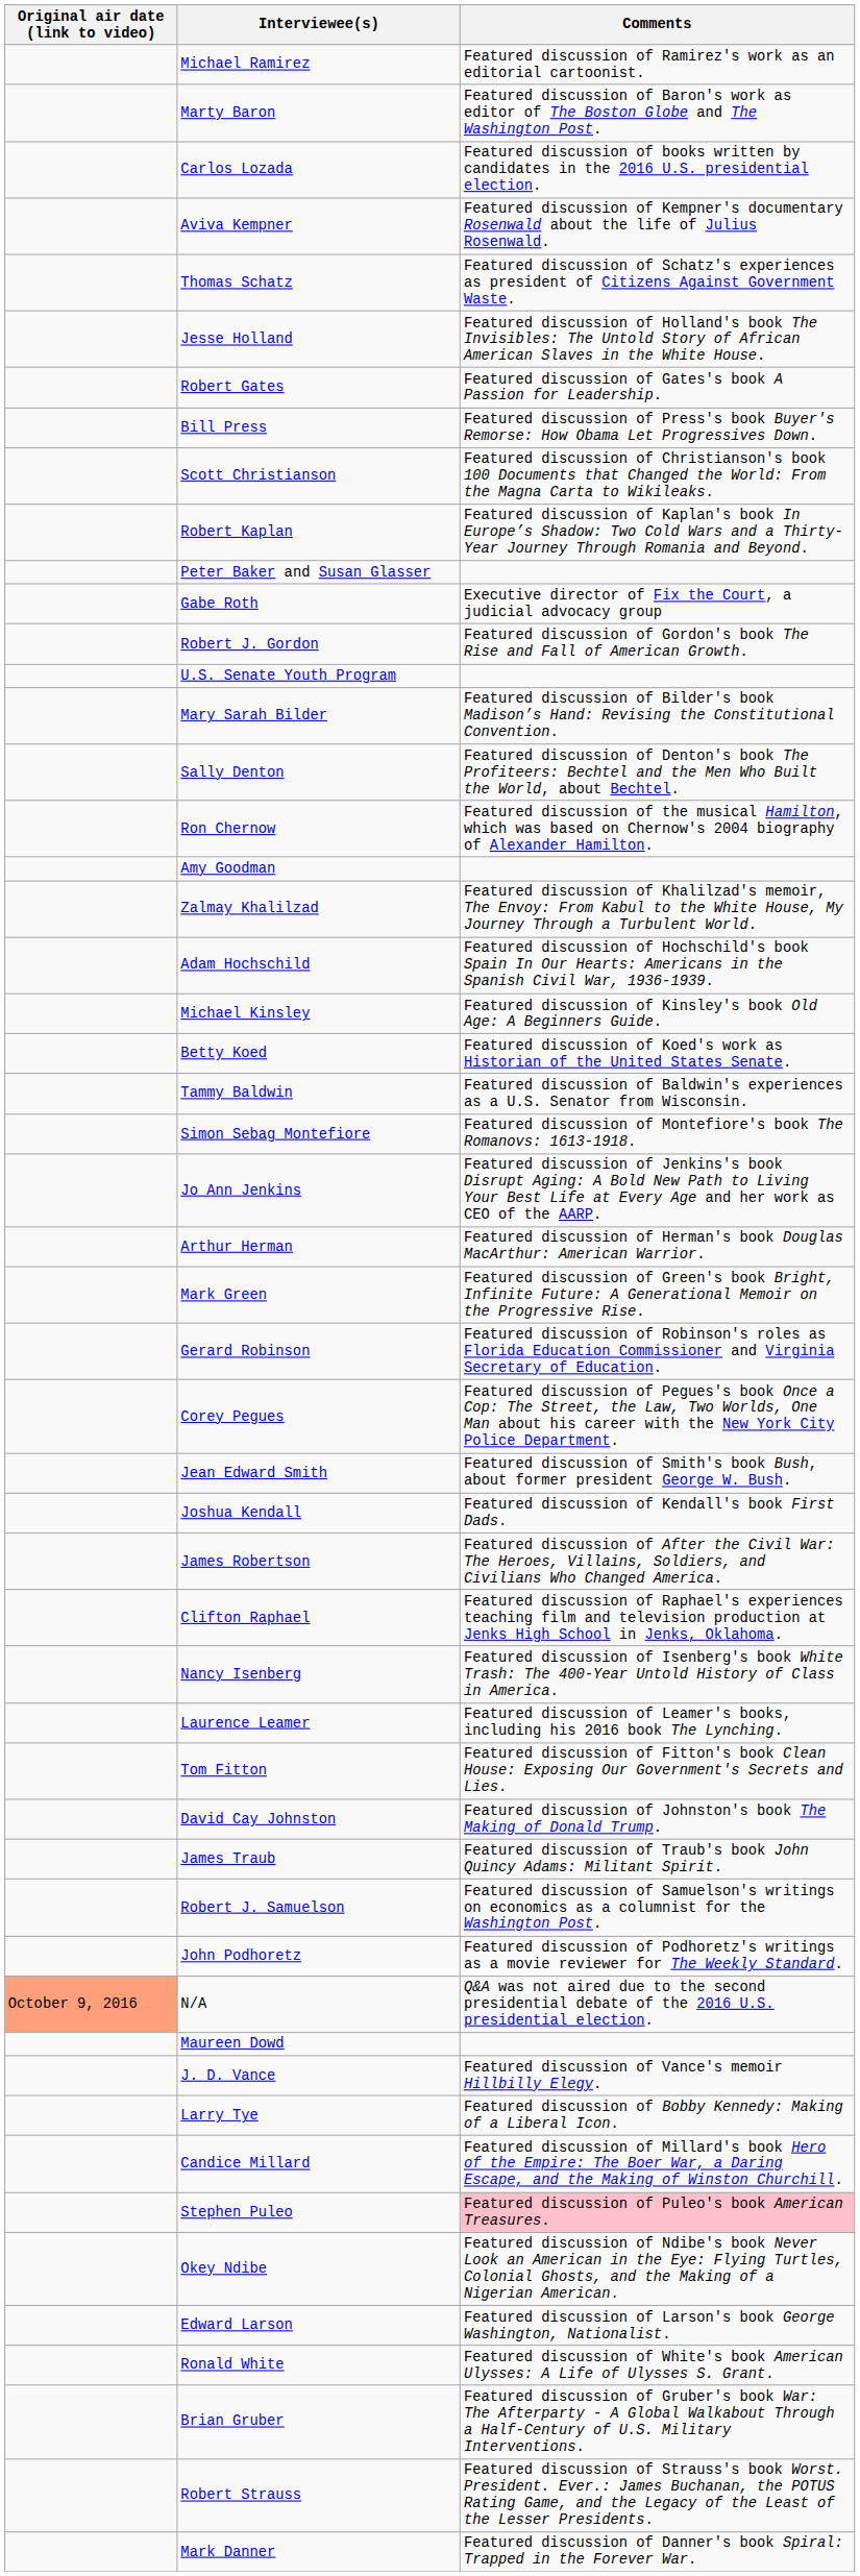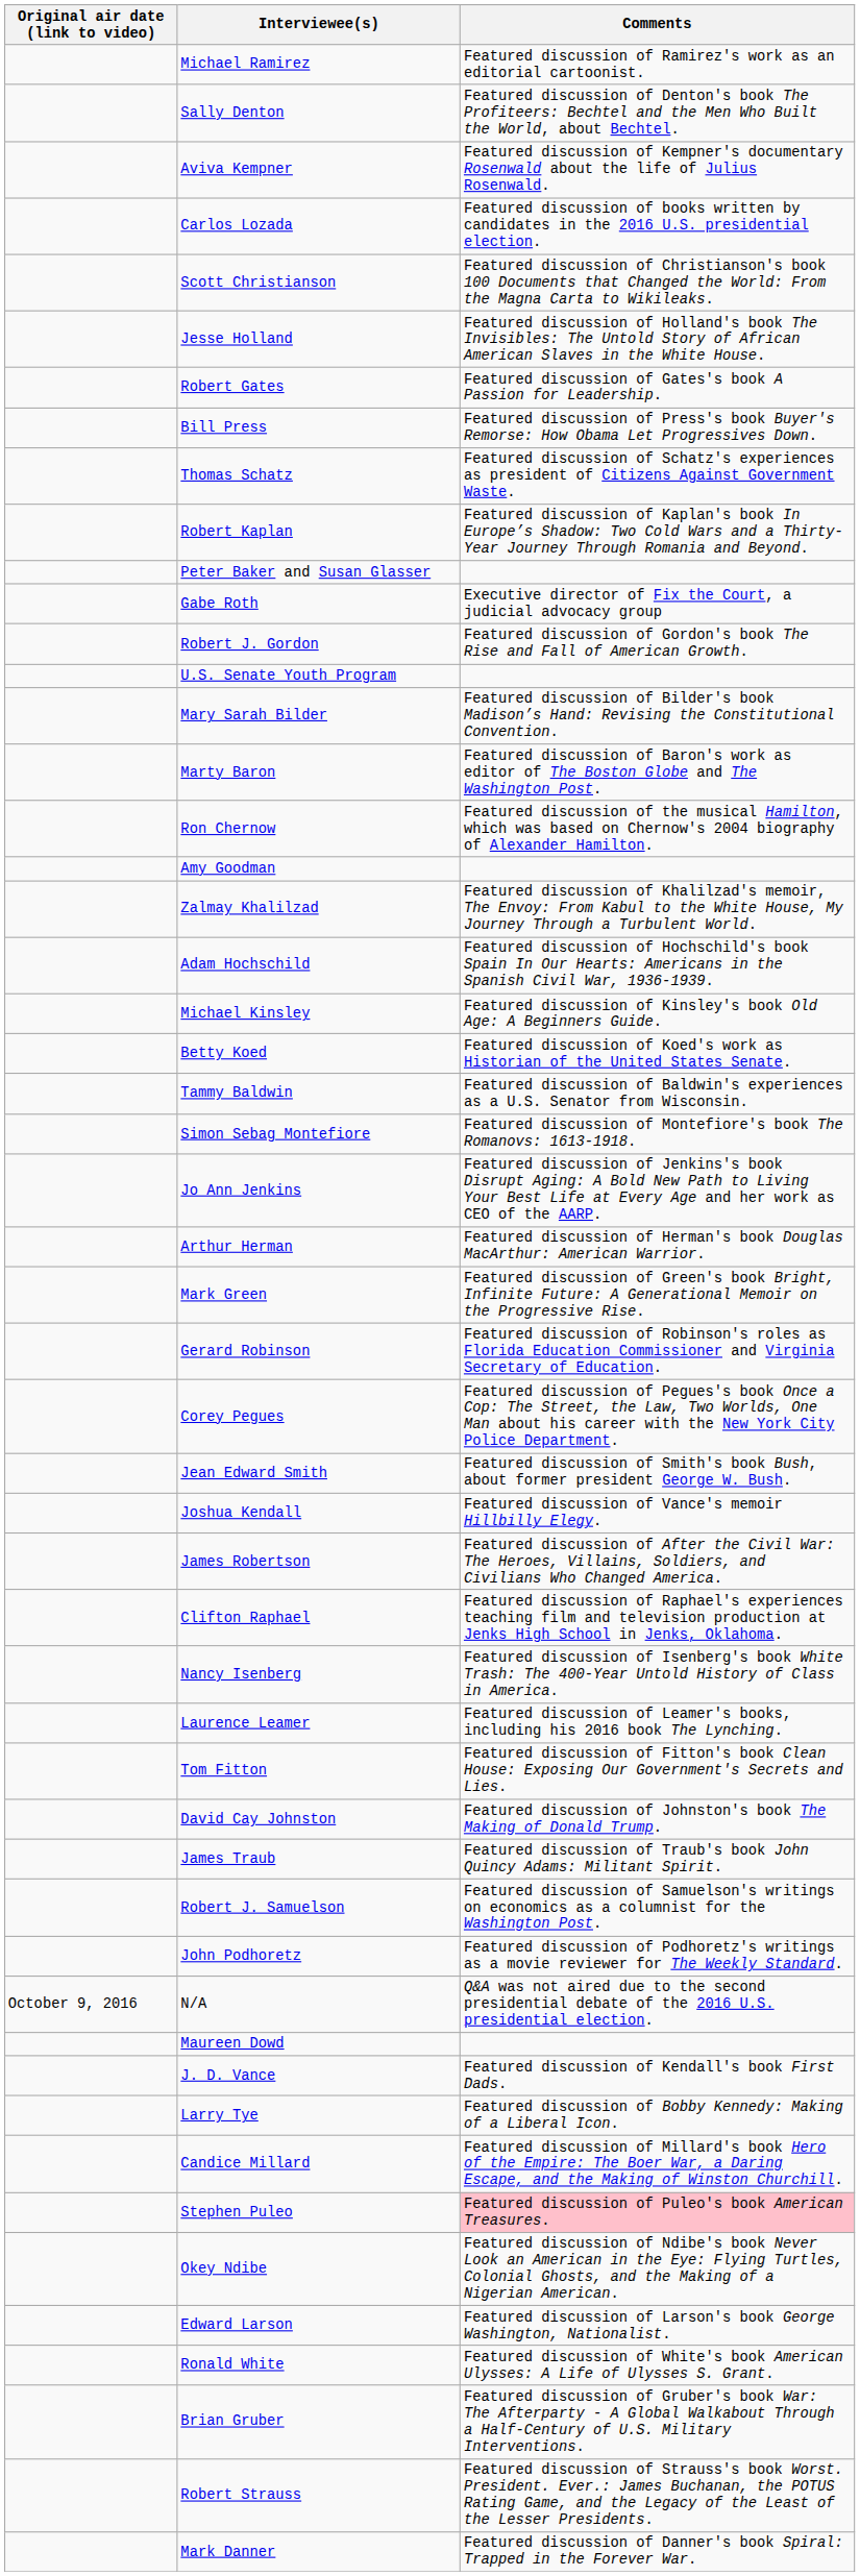 <table class="wikitable">
 <tr>
 <th width="150">Original air date<br>(link to video)</th>
 <th width="250">Interviewee(s)</th>
 <th width="350">Comments</th>
 </tr>
 <tr>
 <td></td>
 <td><a href='#'>Michael Ramirez</a></td>
 <td>Featured discussion of Ramirez's work as an editorial cartoonist.</td>
 </tr>
 <tr>
 <td></td>
-<td><a href='#'>Marty Baron</a></td>
-<td>Featured discussion of Baron's work as editor of <em><a href='#'>The Boston Globe</a></em> and <em><a href='#'>The Washington Post</a></em>.</td>
+<td><a href='#'>Sally Denton</a></td>
+<td>Featured discussion of Denton's book <em>The Profiteers: Bechtel and the Men Who Built the World</em>, about <a href='#'>Bechtel</a>.</td>
+</tr>
+<tr>
+<td></td>
+<td><a href='#'>Aviva Kempner</a></td>
+<td>Featured discussion of Kempner's documentary <em><a href='#'>Rosenwald</a></em> about the life of <a href='#'>Julius Rosenwald</a>.</td>
 </tr>
 <tr>
 <td></td>
 <td><a href='#'>Carlos Lozada</a></td>
 <td>Featured discussion of books written by candidates in the <a href='#'>2016 U.S. presidential election</a>.</td>
 </tr>
 <tr>
 <td></td>
-<td><a href='#'>Aviva Kempner</a></td>
-<td>Featured discussion of Kempner's documentary <em><a href='#'>Rosenwald</a></em> about the life of <a href='#'>Julius Rosenwald</a>.</td>
-</tr>
-<tr>
-<td></td>
-<td><a href='#'>Thomas Schatz</a></td>
-<td>Featured discussion of Schatz's experiences as president of <a href='#'>Citizens Against Government Waste</a>.</td>
+<td><a href='#'>Scott Christianson</a></td>
+<td>Featured discussion of Christianson's book <em>100 Documents that Changed the World: From the Magna Carta to Wikileaks</em>.</td>
 </tr>
 <tr>
 <td></td>
 <td><a href='#'>Jesse Holland</a></td>
 <td>Featured discussion of Holland's book <em>The Invisibles: The Untold Story of African American Slaves in the White House</em>.</td>
 </tr>
 <tr>
 <td></td>
 <td><a href='#'>Robert Gates</a></td>
 <td>Featured discussion of Gates's book <em>A Passion for Leadership</em>.</td>
 </tr>
 <tr>
 <td></td>
 <td><a href='#'>Bill Press</a></td>
 <td>Featured discussion of Press's book <em>Buyer's Remorse: How Obama Let Progressives Down</em>.</td>
 </tr>
 <tr>
 <td></td>
-<td><a href='#'>Scott Christianson</a></td>
-<td>Featured discussion of Christianson's book <em>100 Documents that Changed the World: From the Magna Carta to Wikileaks</em>.</td>
+<td><a href='#'>Thomas Schatz</a></td>
+<td>Featured discussion of Schatz's experiences as president of <a href='#'>Citizens Against Government Waste</a>.</td>
 </tr>
 <tr>
 <td></td>
 <td><a href='#'>Robert Kaplan</a></td>
 <td>Featured discussion of Kaplan's book <em>In Europe’s Shadow: Two Cold Wars and a Thirty-Year Journey Through Romania and Beyond</em>.</td>
 </tr>
 <tr>
 <td></td>
 <td><a href='#'>Peter Baker</a> and <a href='#'>Susan Glasser</a></td>
 <td></td>
 </tr>
 <tr>
 <td></td>
 <td><a href='#'>Gabe Roth</a></td>
 <td>Executive director of <a href='#'>Fix the Court</a>, a judicial advocacy group</td>
 </tr>
 <tr>
 <td></td>
 <td><a href='#'>Robert J. Gordon</a></td>
 <td>Featured discussion of Gordon's book <em>The Rise and Fall of American Growth</em>.</td>
 </tr>
 <tr>
 <td></td>
 <td><a href='#'>U.S. Senate Youth Program</a></td>
 <td></td>
 </tr>
 <tr>
 <td></td>
 <td><a href='#'>Mary Sarah Bilder</a></td>
 <td>Featured discussion of Bilder's book <em>Madison’s Hand: Revising the Constitutional Convention</em>.</td>
 </tr>
 <tr>
 <td></td>
-<td><a href='#'>Sally Denton</a></td>
-<td>Featured discussion of Denton's book <em>The Profiteers: Bechtel and the Men Who Built the World</em>, about <a href='#'>Bechtel</a>.</td>
+<td><a href='#'>Marty Baron</a></td>
+<td>Featured discussion of Baron's work as editor of <em><a href='#'>The Boston Globe</a></em> and <em><a href='#'>The Washington Post</a></em>.</td>
 </tr>
 <tr>
 <td></td>
 <td><a href='#'>Ron Chernow</a></td>
 <td>Featured discussion of the musical <em><a href='#'>Hamilton</a></em>, which was based on Chernow's 2004 biography of <a href='#'>Alexander Hamilton</a>.</td>
 </tr>
 <tr>
 <td></td>
 <td><a href='#'>Amy Goodman</a></td>
 <td></td>
 </tr>
 <tr>
 <td></td>
 <td><a href='#'>Zalmay Khalilzad</a></td>
 <td>Featured discussion of Khalilzad's memoir, <em>The Envoy: From Kabul to the White House, My Journey Through a Turbulent World</em>.</td>
 </tr>
 <tr>
 <td></td>
 <td><a href='#'>Adam Hochschild</a></td>
 <td>Featured discussion of Hochschild's book <em>Spain In Our Hearts: Americans in the Spanish Civil War, 1936-1939</em>.</td>
 </tr>
 <tr>
 <td></td>
 <td><a href='#'>Michael Kinsley</a></td>
 <td>Featured discussion of Kinsley's book <em>Old Age: A Beginners Guide</em>.</td>
 </tr>
 <tr>
 <td></td>
 <td><a href='#'>Betty Koed</a></td>
 <td>Featured discussion of Koed's work as <a href='#'>Historian of the United States Senate</a>.</td>
 </tr>
 <tr>
 <td></td>
 <td><a href='#'>Tammy Baldwin</a></td>
 <td>Featured discussion of Baldwin's experiences as a U.S. Senator from Wisconsin.</td>
 </tr>
 <tr>
 <td></td>
 <td><a href='#'>Simon Sebag Montefiore</a></td>
 <td>Featured discussion of Montefiore's book <em>The Romanovs: 1613-1918</em>.</td>
 </tr>
 <tr>
 <td></td>
 <td><a href='#'>Jo Ann Jenkins</a></td>
 <td>Featured discussion of Jenkins's book <em>Disrupt Aging: A Bold New Path to Living Your Best Life at Every Age</em> and her work as CEO of the <a href='#'>AARP</a>.</td>
 </tr>
 <tr>
 <td></td>
 <td><a href='#'>Arthur Herman</a></td>
 <td>Featured discussion of Herman's book <em>Douglas MacArthur: American Warrior</em>.</td>
 </tr>
 <tr>
 <td><br></td>
 <td><a href='#'>Mark Green</a></td>
 <td>Featured discussion of Green's book <em>Bright, Infinite Future: A Generational Memoir on the Progressive Rise</em>.</td>
 </tr>
 <tr>
 <td></td>
 <td><a href='#'>Gerard Robinson</a></td>
 <td>Featured discussion of Robinson's roles as <a href='#'>Florida Education Commissioner</a> and <a href='#'>Virginia Secretary of Education</a>.</td>
 </tr>
 <tr>
 <td></td>
 <td><a href='#'>Corey Pegues</a></td>
 <td>Featured discussion of Pegues's book <em>Once a Cop: The Street, the Law, Two Worlds, One Man</em> about his career with the <a href='#'>New York City Police Department</a>.</td>
 </tr>
 <tr>
 <td></td>
 <td><a href='#'>Jean Edward Smith</a></td>
 <td>Featured discussion of Smith's book <em>Bush</em>, about former president <a href='#'>George W. Bush</a>.</td>
 </tr>
 <tr>
 <td></td>
 <td><a href='#'>Joshua Kendall</a></td>
-<td>Featured discussion of Kendall's book <em>First Dads</em>.</td>
+<td>Featured discussion of Vance's memoir <em><a href='#'>Hillbilly Elegy</a></em>.</td>
 </tr>
 <tr>
 <td></td>
 <td><a href='#'>James Robertson</a></td>
 <td>Featured discussion of <em>After the Civil War: The Heroes, Villains, Soldiers, and Civilians Who Changed America</em>.</td>
 </tr>
 <tr>
 <td></td>
 <td><a href='#'>Clifton Raphael</a></td>
 <td>Featured discussion of Raphael's experiences teaching film and television production at <a href='#'>Jenks High School</a> in <a href='#'>Jenks, Oklahoma</a>.</td>
 </tr>
 <tr>
 <td></td>
 <td><a href='#'>Nancy Isenberg</a></td>
 <td>Featured discussion of Isenberg's book <em>White Trash: The 400-Year Untold History of Class in America</em>.</td>
 </tr>
 <tr>
 <td></td>
 <td><a href='#'>Laurence Leamer</a></td>
 <td>Featured discussion of Leamer's books, including his 2016 book <em>The Lynching</em>.</td>
 </tr>
 <tr>
 <td></td>
 <td><a href='#'>Tom Fitton</a></td>
 <td>Featured discussion of Fitton's book <em>Clean House: Exposing Our Government's Secrets and Lies</em>.</td>
 </tr>
 <tr>
 <td></td>
 <td><a href='#'>David Cay Johnston</a></td>
 <td>Featured discussion of Johnston's book <em><a href='#'>The Making of Donald Trump</a></em>.</td>
 </tr>
 <tr>
 <td></td>
 <td><a href='#'>James Traub</a></td>
 <td>Featured discussion of Traub's book <em>John Quincy Adams: Militant Spirit</em>.</td>
 </tr>
 <tr>
 <td></td>
 <td><a href='#'>Robert J. Samuelson</a></td>
 <td>Featured discussion of Samuelson's writings on economics as a columnist for the <em><a href='#'>Washington Post</a></em>.</td>
 </tr>
 <tr>
 <td></td>
 <td><a href='#'>John Podhoretz</a></td>
 <td>Featured discussion of Podhoretz's writings as a movie reviewer for <em><a href='#'>The Weekly Standard</a></em>.</td>
 </tr>
 <tr>
-<td style="background: lightsalmon;">October 9, 2016</td>
+<td>October 9, 2016</td>
 <td>N/A</td>
 <td><em>Q&A</em> was not aired due to the second presidential debate of the <a href='#'>2016 U.S. presidential election</a>.</td>
 </tr>
 <tr>
 <td></td>
 <td><a href='#'>Maureen Dowd</a></td>
 <td></td>
 </tr>
 <tr>
 <td></td>
 <td><a href='#'>J. D. Vance</a></td>
-<td>Featured discussion of Vance's memoir <em><a href='#'>Hillbilly Elegy</a></em>.</td>
+<td>Featured discussion of Kendall's book <em>First Dads</em>.</td>
 </tr>
 <tr>
 <td></td>
 <td><a href='#'>Larry Tye</a></td>
 <td>Featured discussion of <em>Bobby Kennedy: Making of a Liberal Icon</em>.</td>
 </tr>
 <tr>
 <td></td>
 <td><a href='#'>Candice Millard</a></td>
 <td>Featured discussion of Millard's book <em><a href='#'>Hero of the Empire: The Boer War, a Daring Escape, and the Making of Winston Churchill</a></em>.</td>
 </tr>
 <tr>
 <td></td>
 <td><a href='#'>Stephen Puleo</a></td>
 <td style="background: pink;">Featured discussion of Puleo's book <em>American Treasures</em>.</td>
 </tr>
 <tr>
 <td></td>
 <td><a href='#'>Okey Ndibe</a></td>
 <td>Featured discussion of Ndibe's book <em>Never Look an American in the Eye: Flying Turtles, Colonial Ghosts, and the Making of a Nigerian American</em>.</td>
 </tr>
 <tr>
 <td></td>
 <td><a href='#'>Edward Larson</a></td>
 <td>Featured discussion of Larson's book <em>George Washington, Nationalist</em>.</td>
 </tr>
 <tr>
 <td></td>
 <td><a href='#'>Ronald White</a></td>
 <td>Featured discussion of White's book <em>American Ulysses: A Life of Ulysses S. Grant</em>.</td>
 </tr>
 <tr>
 <td></td>
 <td><a href='#'>Brian Gruber</a></td>
 <td>Featured discussion of Gruber's book <em>War: The Afterparty - A Global Walkabout Through a Half-Century of U.S. Military Interventions</em>.</td>
 </tr>
 <tr>
 <td></td>
 <td><a href='#'>Robert Strauss</a></td>
 <td>Featured discussion of Strauss's book <em>Worst. President. Ever.: James Buchanan, the POTUS Rating Game, and the Legacy of the Least of the Lesser Presidents</em>.</td>
 </tr>
 <tr>
 <td></td>
 <td><a href='#'>Mark Danner</a></td>
 <td>Featured discussion of Danner's book <em>Spiral: Trapped in the Forever War</em>.</td>
 </tr>
 </table>
